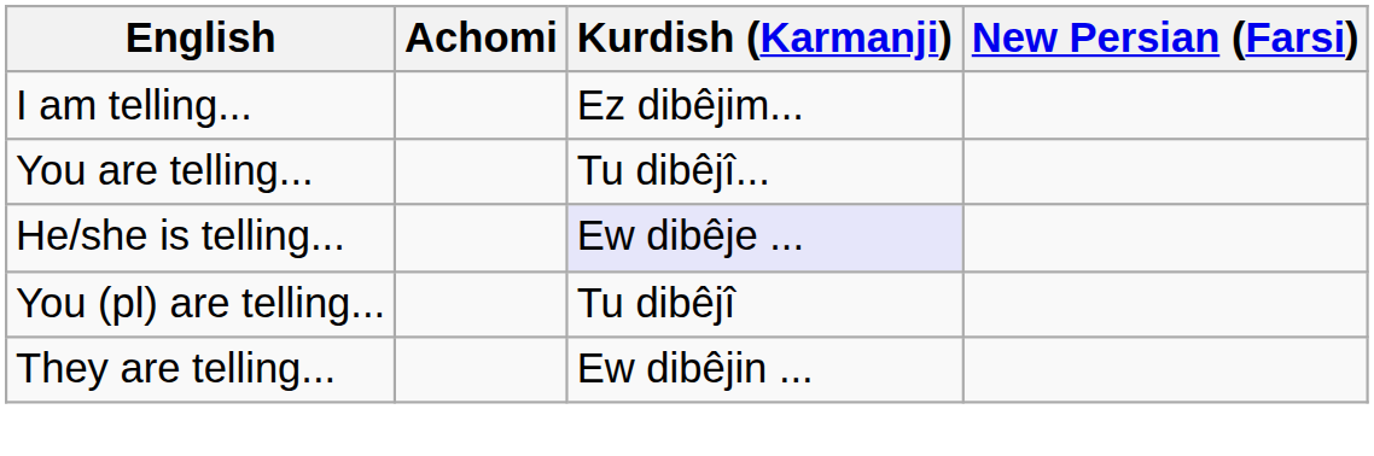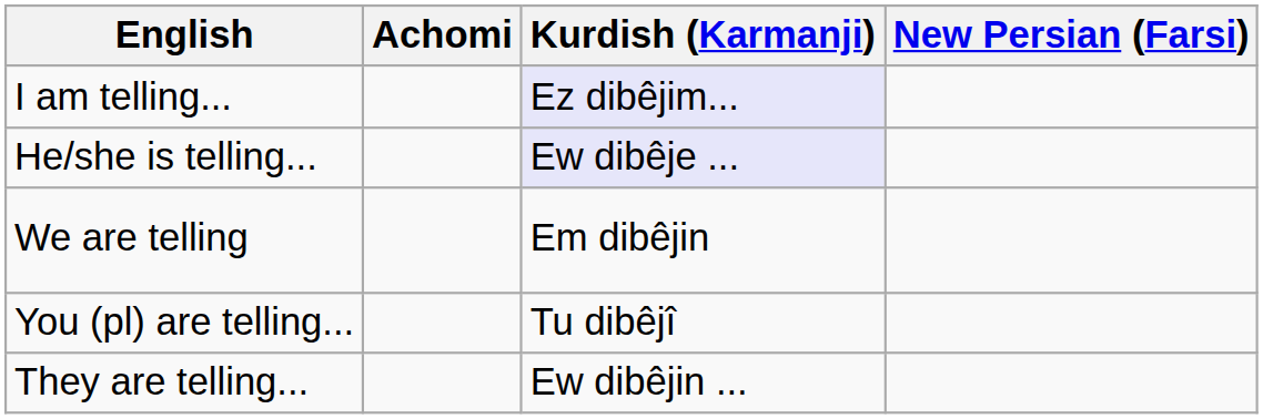 <table class="wikitable">
 <tr>
 <th>English</th>
 <th>Achomi</th>
 <th>Kurdish (<a href='#'>Karmanji</a>)</th>
 <th><a href='#'>New Persian</a> (<a href='#'>Farsi</a>)</th>
 </tr>
 <tr>
 <td>I am telling...</td>
 <td></td>
-<td>Ez dibêjim...</td>
-<td></td>
-</tr>
-<tr>
-<td>You are telling...</td>
-<td></td>
-<td>Tu dibêjî...</td>
+<td style="background: lavender;">Ez dibêjim...</td>
 <td></td>
 </tr>
 <tr>
 <td>He/she is telling...</td>
 <td></td>
 <td style="background: lavender;">Ew dibêje ...</td>
 <td><br></td>
+</tr>
+<tr>
+<td>We are telling</td>
+<td></td>
+<td>Em dibêjin</td>
+<td><br><br></td>
 </tr>
 <tr>
 <td>You (pl) are telling...</td>
 <td></td>
 <td>Tu dibêjî</td>
 <td><br></td>
 </tr>
 <tr>
 <td>They are telling...</td>
 <td></td>
 <td>Ew dibêjin ...</td>
 <td><br></td>
 </tr>
 </table>
